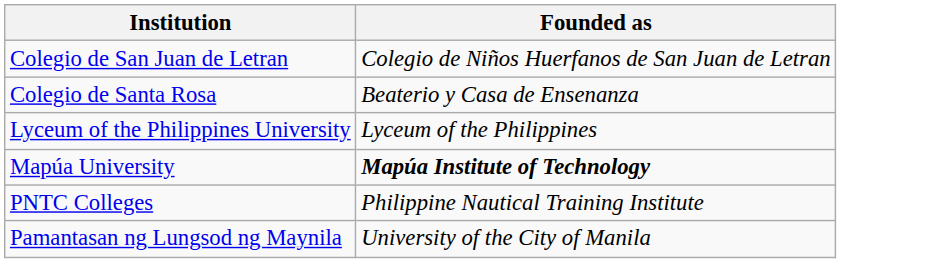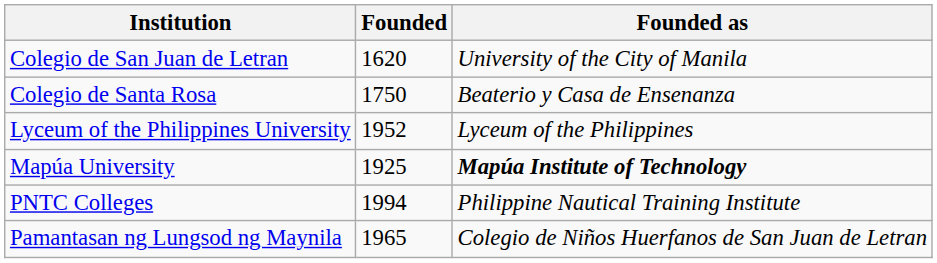 <table class="wikitable">
 <tr>
 <th>Institution</th>
+<th>Founded</th>
 <th>Founded as</th>
 </tr>
 <tr>
 <td><a href='#'>Colegio de San Juan de Letran</a></td>
-<td><em>Colegio de Niños Huerfanos de San Juan de Letran</em></td>
+<td>1620</td>
+<td><em>University of the City of Manila</em></td>
 </tr>
 <tr>
 <td><a href='#'>Colegio de Santa Rosa</a></td>
+<td>1750</td>
 <td><em>Beaterio y Casa de Ensenanza</em></td>
 </tr>
 <tr>
 <td><a href='#'>Lyceum of the Philippines University</a></td>
+<td>1952</td>
 <td><em>Lyceum of the Philippines</em></td>
 </tr>
 <tr>
 <td><a href='#'>Mapúa University</a></td>
+<td>1925</td>
 <td><strong><em>Mapúa Institute of Technology</em></strong></td>
 </tr>
 <tr>
 <td><a href='#'>PNTC Colleges</a></td>
+<td>1994</td>
 <td><em>Philippine Nautical Training Institute</em></td>
 </tr>
 <tr>
 <td><a href='#'>Pamantasan ng Lungsod ng Maynila</a></td>
-<td><em>University of the City of Manila</em></td>
+<td>1965</td>
+<td><em>Colegio de Niños Huerfanos de San Juan de Letran</em></td>
 </tr>
 </table>
